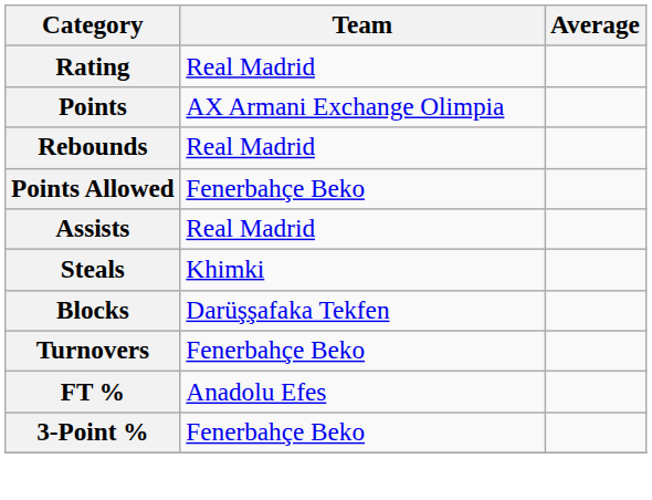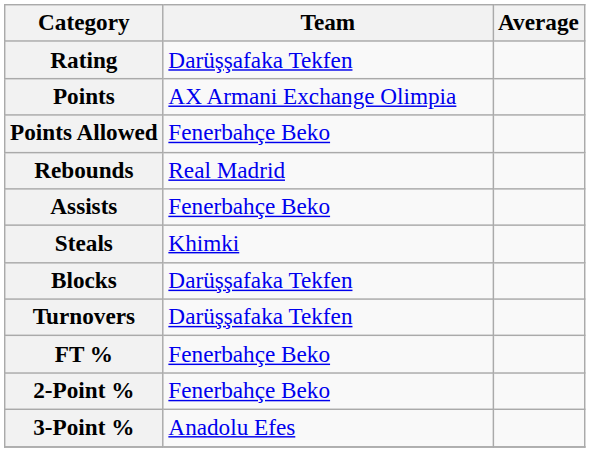 <table class="wikitable">
 <tr>
 <th>Category</th>
 <th width=220>Team</th>
 <th>Average</th>
 </tr>
 <tr>
 <th>Rating</th>
-<td> <a href='#'>Real Madrid</a></td>
+<td> <a href='#'>Darüşşafaka Tekfen</a></td>
 <td></td>
 </tr>
 <tr>
 <th>Points</th>
 <td> <a href='#'>AX Armani Exchange Olimpia</a></td>
 <td></td>
 </tr>
 <tr>
+<th>Points Allowed</th>
+<td> <a href='#'>Fenerbahçe Beko</a></td>
+<td></td>
+</tr>
+<tr>
 <th>Rebounds</th>
 <td> <a href='#'>Real Madrid</a></td>
 <td></td>
 </tr>
 <tr>
-<th>Points Allowed</th>
+<th>Assists</th>
 <td> <a href='#'>Fenerbahçe Beko</a></td>
-<td></td>
-</tr>
-<tr>
-<th>Assists</th>
-<td> <a href='#'>Real Madrid</a></td>
 <td></td>
 </tr>
 <tr>
 <th>Steals</th>
 <td> <a href='#'>Khimki</a></td>
 <td></td>
 </tr>
 <tr>
 <th>Blocks</th>
 <td> <a href='#'>Darüşşafaka Tekfen</a></td>
 <td></td>
 </tr>
 <tr>
 <th>Turnovers</th>
+<td> <a href='#'>Darüşşafaka Tekfen</a></td>
+<td></td>
+</tr>
+<tr>
+<th>FT %</th>
 <td> <a href='#'>Fenerbahçe Beko</a></td>
 <td></td>
 </tr>
 <tr>
-<th>FT %</th>
-<td> <a href='#'>Anadolu Efes</a></td>
+<th>2-Point %</th>
+<td> <a href='#'>Fenerbahçe Beko</a></td>
 <td></td>
 </tr>
 <tr>
 <th>3-Point %</th>
-<td> <a href='#'>Fenerbahçe Beko</a></td>
+<td> <a href='#'>Anadolu Efes</a></td>
 <td></td>
 </tr>
 <tr>
 </tr>
 </table>
